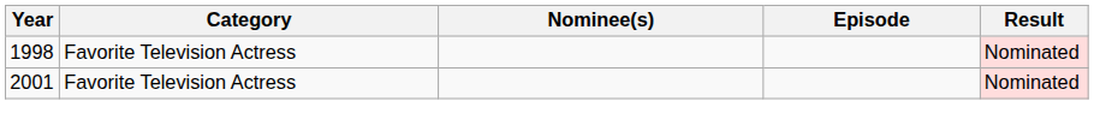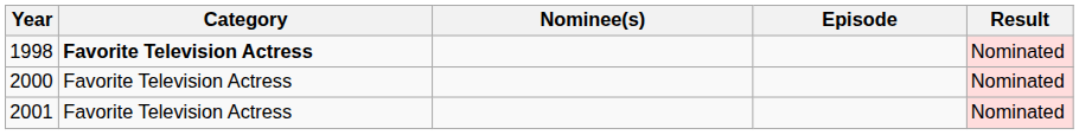 <table class="wikitable" width=100%>
 <tr>
 <th width="5%">Year</th>
 <th width="35%">Category</th>
 <th width="30%">Nominee(s)</th>
 <th width="20%">Episode</th>
 <th width="10%">Result</th>
 </tr>
 <tr>
 <td>1998</td>
+<td><strong>Favorite Television Actress</strong></td>
+<td></td>
+<td></td>
+<td style="background: #ffdddd">Nominated</td>
+</tr>
+<tr>
+<td>2000</td>
 <td>Favorite Television Actress</td>
 <td></td>
 <td></td>
 <td style="background: #ffdddd">Nominated</td>
 </tr>
 <tr>
 <td>2001</td>
 <td>Favorite Television Actress</td>
 <td></td>
 <td></td>
 <td style="background: #ffdddd">Nominated</td>
 </tr>
 </table>
